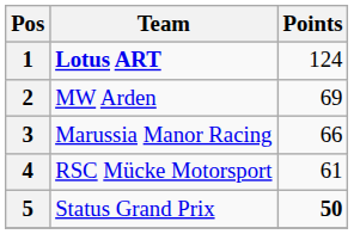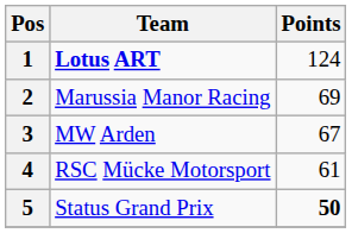 <table class="wikitable" style="font-size: 85%;">
 <tr>
 <th>Pos</th>
 <th>Team</th>
 <th>Points</th>
 </tr>
 <tr>
 <th>1</th>
 <td> <strong><a href='#'>Lotus</a> <a href='#'>ART</a></strong></td>
 <td align=right>124</td>
 </tr>
 <tr>
 <th>2</th>
-<td> <a href='#'>MW</a> <a href='#'>Arden</a></td>
+<td> <a href='#'>Marussia</a> <a href='#'>Manor Racing</a></td>
 <td align=right>69</td>
 </tr>
 <tr>
 <th>3</th>
-<td> <a href='#'>Marussia</a> <a href='#'>Manor Racing</a></td>
-<td align=right>66</td>
+<td> <a href='#'>MW</a> <a href='#'>Arden</a></td>
+<td align=right>67</td>
 </tr>
 <tr>
 <th>4</th>
 <td> <a href='#'>RSC</a> <a href='#'>Mücke Motorsport</a></td>
 <td align=right>61</td>
 </tr>
 <tr>
 <th>5</th>
 <td> <a href='#'>Status Grand Prix</a></td>
 <td align=right><strong>50</strong></td>
 </tr>
 <tr>
 </tr>
 </table>
